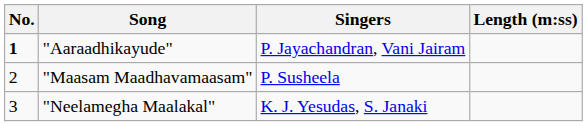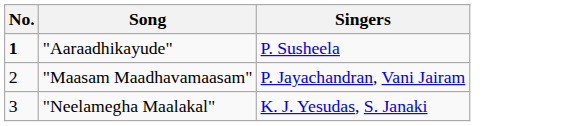 <table class="wikitable" style="font-size:95%;">
 <tr>
 <th>No.</th>
 <th>Song</th>
 <th>Singers</th>
-<th>Length (m:ss)</th>
 </tr>
 <tr>
 <td><strong>1</strong></td>
 <td>"Aaraadhikayude"</td>
-<td><a href='#'>P. Jayachandran</a>, <a href='#'>Vani Jairam</a></td>
-<td></td>
+<td><a href='#'>P. Susheela</a></td>
 </tr>
 <tr>
 <td>2</td>
 <td>"Maasam Maadhavamaasam"</td>
-<td><a href='#'>P. Susheela</a></td>
-<td></td>
+<td><a href='#'>P. Jayachandran</a>, <a href='#'>Vani Jairam</a></td>
 </tr>
 <tr>
 <td>3</td>
 <td>"Neelamegha Maalakal"</td>
 <td><a href='#'>K. J. Yesudas</a>, <a href='#'>S. Janaki</a></td>
-<td></td>
 </tr>
 </table>
